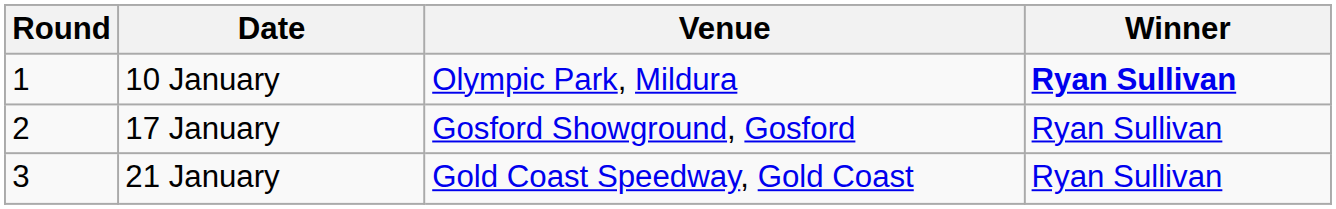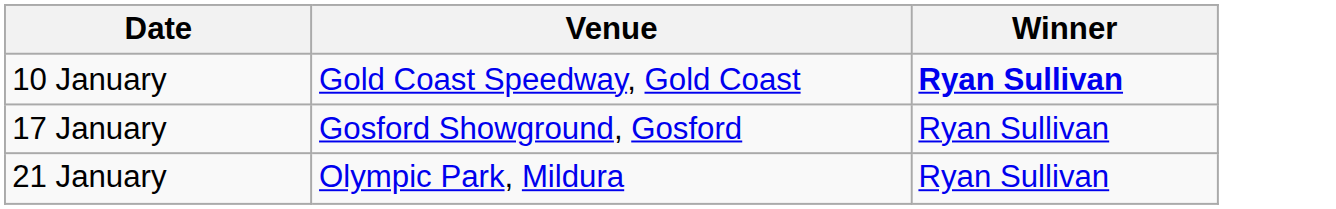 <table class="wikitable" style="font-size: 100%">
 <tr>
-<th width=30>Round</th>
 <th width=150>Date</th>
 <th width=300>Venue</th>
 <th width=150>Winner</th>
 </tr>
 <tr>
-<td>1</td>
 <td>10 January</td>
-<td><a href='#'>Olympic Park</a>, <a href='#'>Mildura</a></td>
+<td><a href='#'>Gold Coast Speedway</a>, <a href='#'>Gold Coast</a></td>
 <td><strong><a href='#'>Ryan Sullivan</a></strong></td>
 </tr>
 <tr>
-<td>2</td>
 <td>17 January</td>
 <td><a href='#'>Gosford Showground</a>, <a href='#'>Gosford</a></td>
 <td><a href='#'>Ryan Sullivan</a></td>
 </tr>
 <tr>
-<td>3</td>
 <td>21 January</td>
-<td><a href='#'>Gold Coast Speedway</a>, <a href='#'>Gold Coast</a></td>
+<td><a href='#'>Olympic Park</a>, <a href='#'>Mildura</a></td>
 <td><a href='#'>Ryan Sullivan</a></td>
 </tr>
 </table>
